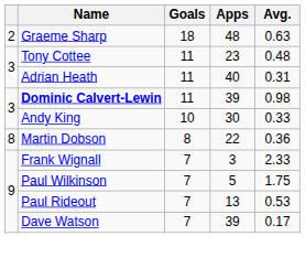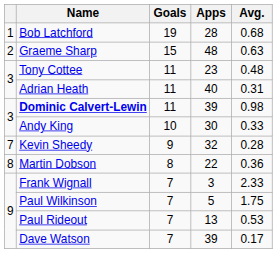 <table class="wikitable" style="text-align: center;">
 <tr>
 <th></th>
 <th>Name</th>
 <th style="width: 3em;">Goals</th>
 <th style="width: 3em;">Apps</th>
 <th style="width: 3em;">Avg.</th>
 </tr>
 <tr>
+<td style="text-align:right;">1</td>
+<td style="text-align:left;"> <a href='#'>Bob Latchford</a></td>
+<td>19</td>
+<td>28</td>
+<td>0.68</td>
+</tr>
+<tr>
 <td style="text-align:right;">2</td>
 <td style="text-align:left;"> <a href='#'>Graeme Sharp</a></td>
-<td>18</td>
+<td>15</td>
 <td>48</td>
 <td>0.63</td>
 </tr>
 <tr>
 <td style="text-align:right;" rowspan=2>3</td>
 <td style="text-align:left;"> <a href='#'>Tony Cottee</a></td>
 <td>11</td>
 <td>23</td>
 <td>0.48</td>
 </tr>
 <tr>
 <td style="text-align:left;"> <a href='#'>Adrian Heath</a></td>
 <td>11</td>
 <td>40</td>
 <td>0.31</td>
 </tr>
 <tr>
 <td style="text-align:right;" rowspan=2>3</td>
 <td style="text-align:left;"> <strong><a href='#'>Dominic Calvert-Lewin</a></strong></td>
 <td>11</td>
 <td>39</td>
 <td>0.98</td>
 </tr>
 <tr>
 <td style="text-align:left;"> <a href='#'>Andy King</a></td>
 <td>10</td>
 <td>30</td>
 <td>0.33</td>
+</tr>
+<tr>
+<td style="text-align:right;">7</td>
+<td style="text-align:left;"> <a href='#'>Kevin Sheedy</a></td>
+<td>9</td>
+<td>32</td>
+<td>0.28</td>
 </tr>
 <tr>
 <td style="text-align:right;">8</td>
 <td style="text-align:left;"> <a href='#'>Martin Dobson</a></td>
 <td>8</td>
 <td>22</td>
 <td>0.36</td>
 </tr>
 <tr>
 <td style="text-align:right;" rowspan=4>9</td>
 <td style="text-align:left;"> <a href='#'>Frank Wignall</a></td>
 <td>7</td>
 <td>3</td>
 <td>2.33</td>
 </tr>
 <tr>
 <td style="text-align:left;"> <a href='#'>Paul Wilkinson</a></td>
 <td>7</td>
 <td>5</td>
 <td>1.75</td>
 </tr>
 <tr>
 <td style="text-align:left;"> <a href='#'>Paul Rideout</a></td>
 <td>7</td>
 <td>13</td>
 <td>0.53</td>
 </tr>
 <tr>
 <td style="text-align:left;"> <a href='#'>Dave Watson</a></td>
 <td>7</td>
 <td>39</td>
 <td>0.17</td>
 </tr>
 </table>
